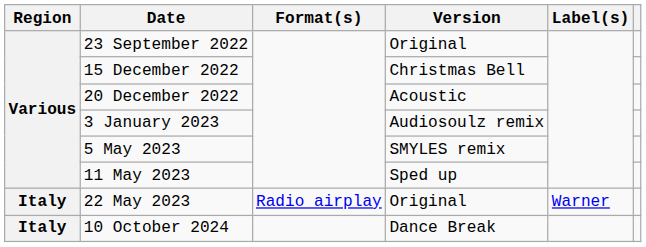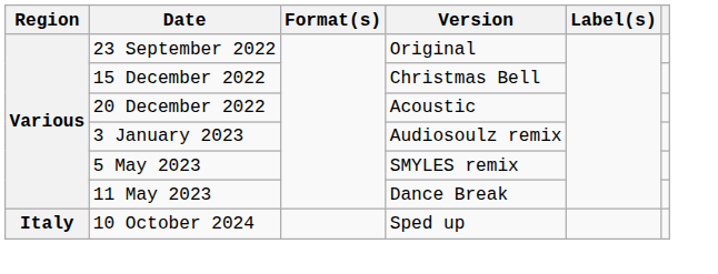 <table class="wikitable plainrowheaders">
 <tr>
 <th scope="col">Region</th>
 <th scope="col">Date</th>
 <th scope="col">Format(s)</th>
 <th scope="col">Version</th>
 <th scope="col">Label(s)</th>
 <th scope="col"></th>
 </tr>
 <tr>
 <th scope="row" rowspan="6">Various</th>
 <td>23 September 2022</td>
 <td rowspan="6"></td>
 <td>Original</td>
 <td rowspan="6"></td>
 <td style="text-align:center;"></td>
 </tr>
 <tr>
 <td>15 December 2022</td>
 <td>Christmas Bell</td>
 <td style="text-align:center;"></td>
 </tr>
 <tr>
 <td>20 December 2022</td>
 <td>Acoustic</td>
 <td style="text-align:center;"></td>
 </tr>
 <tr>
 <td>3 January 2023</td>
 <td>Audiosoulz remix</td>
 <td style="text-align:center;"></td>
 </tr>
 <tr>
 <td>5 May 2023</td>
 <td>SMYLES remix</td>
 <td style="text-align:center;"></td>
 </tr>
 <tr>
 <td>11 May 2023</td>
-<td>Sped up</td>
-<td style="text-align:center;"></td>
-</tr>
-<tr>
-<th scope="row">Italy</th>
-<td>22 May 2023</td>
-<td><a href='#'>Radio airplay</a></td>
-<td>Original</td>
-<td><a href='#'>Warner</a></td>
+<td>Dance Break</td>
 <td style="text-align:center;"></td>
 </tr>
 <tr>
 <th scope="row">Italy</th>
 <td>10 October 2024</td>
 <td></td>
-<td>Dance Break</td>
+<td>Sped up</td>
 <td></td>
 <td style="text-align:center;"></td>
 </tr>
 </table>
